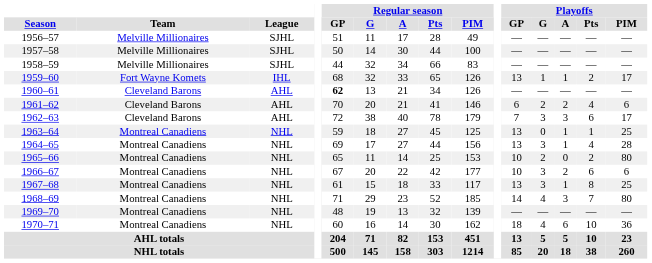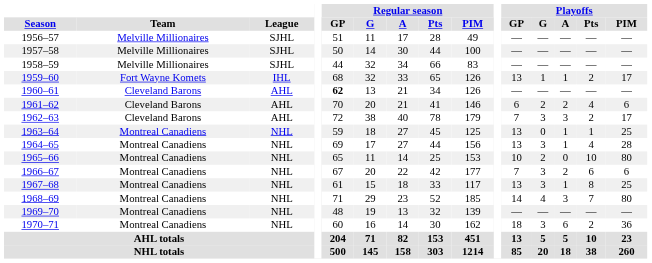 <table border="0" cellpadding="1" cellspacing="0" style="text-align:center; width:60em">
 <tr bgcolor="#e0e0e0">
 <th colspan="3" bgcolor="#ffffff"> </th>
 <th rowspan="99" bgcolor="#ffffff"> </th>
 <th colspan="5"><a href='#'>Regular season</a></th>
 <th rowspan="99" bgcolor="#ffffff"> </th>
 <th colspan="5"><a href='#'>Playoffs</a></th>
 </tr>
 <tr bgcolor="#e0e0e0">
 <th><a href='#'>Season</a></th>
 <th>Team</th>
 <th>League</th>
 <th>GP</th>
 <th><a href='#'>G</a></th>
 <th><a href='#'>A</a></th>
 <th><a href='#'>Pts</a></th>
 <th><a href='#'>PIM</a></th>
 <th>GP</th>
 <th>G</th>
 <th>A</th>
 <th>Pts</th>
 <th>PIM</th>
 </tr>
 <tr>
 <td>1956–57</td>
 <td><a href='#'>Melville Millionaires</a></td>
 <td>SJHL</td>
 <td>51</td>
 <td>11</td>
 <td>17</td>
 <td>28</td>
 <td>49</td>
 <td>—</td>
 <td>—</td>
 <td>—</td>
 <td>—</td>
 <td>—</td>
 </tr>
 <tr bgcolor="#f0f0f0">
 <td>1957–58</td>
 <td>Melville Millionaires</td>
 <td>SJHL</td>
 <td>50</td>
 <td>14</td>
 <td>30</td>
 <td>44</td>
 <td>100</td>
 <td>—</td>
 <td>—</td>
 <td>—</td>
 <td>—</td>
 <td>—</td>
 </tr>
 <tr>
 <td>1958–59</td>
 <td>Melville Millionaires</td>
 <td>SJHL</td>
 <td>44</td>
 <td>32</td>
 <td>34</td>
 <td>66</td>
 <td>83</td>
 <td>—</td>
 <td>—</td>
 <td>—</td>
 <td>—</td>
 <td>—</td>
 </tr>
 <tr bgcolor="#f0f0f0">
 <td><a href='#'>1959–60</a></td>
 <td><a href='#'>Fort Wayne Komets</a></td>
 <td><a href='#'>IHL</a></td>
 <td>68</td>
 <td>32</td>
 <td>33</td>
 <td>65</td>
 <td>126</td>
 <td>13</td>
 <td>1</td>
 <td>1</td>
 <td>2</td>
 <td>17</td>
 </tr>
 <tr>
 <td><a href='#'>1960–61</a></td>
 <td><a href='#'>Cleveland Barons</a></td>
 <td><a href='#'>AHL</a></td>
 <td><strong>62</strong></td>
 <td>13</td>
 <td>21</td>
 <td>34</td>
 <td>126</td>
 <td>—</td>
 <td>—</td>
 <td>—</td>
 <td>—</td>
 <td>—</td>
 </tr>
 <tr bgcolor="#f0f0f0">
 <td><a href='#'>1961–62</a></td>
 <td>Cleveland Barons</td>
 <td>AHL</td>
 <td>70</td>
 <td>20</td>
 <td>21</td>
 <td>41</td>
 <td>146</td>
 <td>6</td>
 <td>2</td>
 <td>2</td>
 <td>4</td>
 <td>6</td>
 </tr>
 <tr>
 <td><a href='#'>1962–63</a></td>
 <td>Cleveland Barons</td>
 <td>AHL</td>
 <td>72</td>
 <td>38</td>
 <td>40</td>
 <td>78</td>
 <td>179</td>
 <td>7</td>
 <td>3</td>
 <td>3</td>
-<td>6</td>
+<td>2</td>
 <td>17</td>
 </tr>
 <tr bgcolor="#f0f0f0">
 <td><a href='#'>1963–64</a></td>
 <td><a href='#'>Montreal Canadiens</a></td>
 <td><a href='#'>NHL</a></td>
 <td>59</td>
 <td>18</td>
 <td>27</td>
 <td>45</td>
 <td>125</td>
 <td>13</td>
 <td>0</td>
 <td>1</td>
 <td>1</td>
 <td>25</td>
 </tr>
 <tr>
 <td><a href='#'>1964–65</a></td>
 <td>Montreal Canadiens</td>
 <td>NHL</td>
 <td>69</td>
 <td>17</td>
 <td>27</td>
 <td>44</td>
 <td>156</td>
 <td>13</td>
 <td>3</td>
 <td>1</td>
 <td>4</td>
 <td>28</td>
 </tr>
 <tr bgcolor="#f0f0f0">
 <td><a href='#'>1965–66</a></td>
 <td>Montreal Canadiens</td>
 <td>NHL</td>
 <td>65</td>
 <td>11</td>
 <td>14</td>
 <td>25</td>
 <td>153</td>
 <td>10</td>
 <td>2</td>
 <td>0</td>
-<td>2</td>
+<td>10</td>
 <td>80</td>
 </tr>
 <tr>
 <td><a href='#'>1966–67</a></td>
 <td>Montreal Canadiens</td>
 <td>NHL</td>
 <td>67</td>
 <td>20</td>
 <td>22</td>
 <td>42</td>
 <td>177</td>
-<td>10</td>
+<td>7</td>
 <td>3</td>
 <td>2</td>
 <td>6</td>
 <td>6</td>
 </tr>
 <tr bgcolor="#f0f0f0">
 <td><a href='#'>1967–68</a></td>
 <td>Montreal Canadiens</td>
 <td>NHL</td>
 <td>61</td>
 <td>15</td>
 <td>18</td>
 <td>33</td>
 <td>117</td>
 <td>13</td>
 <td>3</td>
 <td>1</td>
 <td>8</td>
 <td>25</td>
 </tr>
 <tr>
 <td><a href='#'>1968–69</a></td>
 <td>Montreal Canadiens</td>
 <td>NHL</td>
 <td>71</td>
 <td>29</td>
 <td>23</td>
 <td>52</td>
 <td>185</td>
 <td>14</td>
 <td>4</td>
 <td>3</td>
 <td>7</td>
 <td>80</td>
 </tr>
 <tr bgcolor="#f0f0f0">
 <td><a href='#'>1969–70</a></td>
 <td>Montreal Canadiens</td>
 <td>NHL</td>
 <td>48</td>
 <td>19</td>
 <td>13</td>
 <td>32</td>
 <td>139</td>
 <td>—</td>
 <td>—</td>
 <td>—</td>
 <td>—</td>
 <td>—</td>
 </tr>
 <tr>
 <td><a href='#'>1970–71</a></td>
 <td>Montreal Canadiens</td>
 <td>NHL</td>
 <td>60</td>
 <td>16</td>
 <td>14</td>
 <td>30</td>
 <td>162</td>
 <td>18</td>
-<td>4</td>
+<td>3</td>
 <td>6</td>
-<td>10</td>
+<td>2</td>
 <td>36</td>
 </tr>
 <tr bgcolor="#e0e0e0">
 <th colspan="3">AHL totals</th>
 <th>204</th>
 <th>71</th>
 <th>82</th>
 <th>153</th>
 <th>451</th>
 <th>13</th>
 <th>5</th>
 <th>5</th>
 <th>10</th>
 <th>23</th>
 </tr>
 <tr bgcolor="#e0e0e0">
 <th colspan="3">NHL totals</th>
 <th>500</th>
 <th>145</th>
 <th>158</th>
 <th>303</th>
 <th>1214</th>
 <th>85</th>
 <th>20</th>
 <th>18</th>
 <th>38</th>
 <th>260</th>
 </tr>
 </table>
